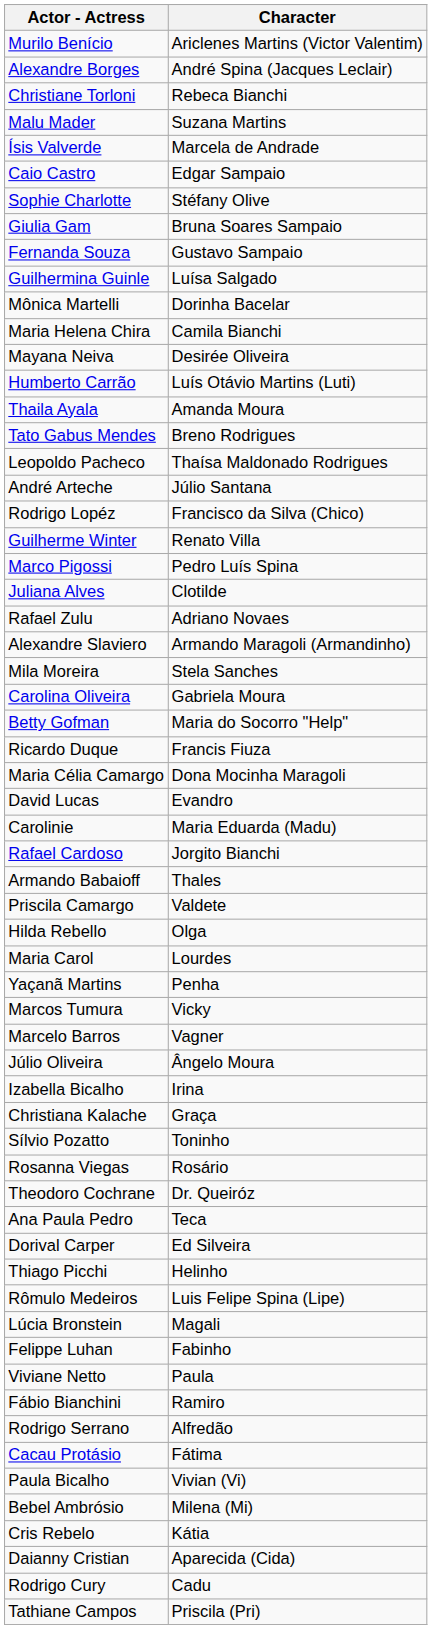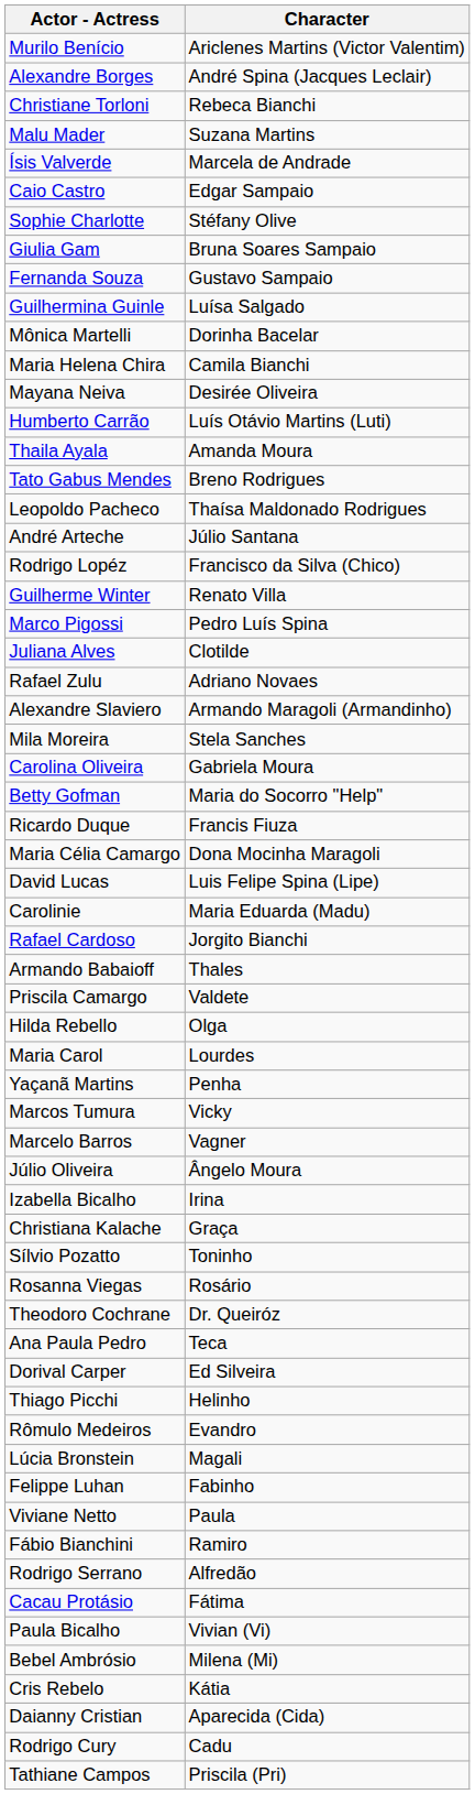 <table class="wikitable sortable">
 <tr>
 <th>Actor - Actress</th>
 <th>Character</th>
 </tr>
 <tr>
 <td><a href='#'>Murilo Benício</a></td>
 <td>Ariclenes Martins (Victor Valentim)</td>
 </tr>
 <tr>
 <td><a href='#'>Alexandre Borges</a></td>
 <td>André Spina (Jacques Leclair)</td>
 </tr>
 <tr>
 <td><a href='#'>Christiane Torloni</a></td>
 <td>Rebeca Bianchi</td>
 </tr>
 <tr>
 <td><a href='#'>Malu Mader</a></td>
 <td>Suzana Martins</td>
 </tr>
 <tr>
 <td><a href='#'>Ísis Valverde</a></td>
 <td>Marcela de Andrade</td>
 </tr>
 <tr>
 <td><a href='#'>Caio Castro</a></td>
 <td>Edgar Sampaio</td>
 </tr>
 <tr>
 <td><a href='#'>Sophie Charlotte</a></td>
 <td>Stéfany Olive</td>
 </tr>
 <tr>
 <td><a href='#'>Giulia Gam</a></td>
 <td>Bruna Soares Sampaio</td>
 </tr>
 <tr>
 <td><a href='#'>Fernanda Souza</a></td>
 <td>Gustavo Sampaio</td>
 </tr>
 <tr>
 <td><a href='#'>Guilhermina Guinle</a></td>
 <td>Luísa Salgado</td>
 </tr>
 <tr>
 <td>Mônica Martelli</td>
 <td>Dorinha Bacelar</td>
 </tr>
 <tr>
 <td>Maria Helena Chira</td>
 <td>Camila Bianchi</td>
 </tr>
 <tr>
 <td>Mayana Neiva</td>
 <td>Desirée Oliveira</td>
 </tr>
 <tr>
 <td><a href='#'>Humberto Carrão</a></td>
 <td>Luís Otávio Martins (Luti)</td>
 </tr>
 <tr>
 <td><a href='#'>Thaila Ayala</a></td>
 <td>Amanda Moura</td>
 </tr>
 <tr>
 <td><a href='#'>Tato Gabus Mendes</a></td>
 <td>Breno Rodrigues</td>
 </tr>
 <tr>
 <td>Leopoldo Pacheco</td>
 <td>Thaísa Maldonado Rodrigues</td>
 </tr>
 <tr>
 <td>André Arteche</td>
 <td>Júlio Santana</td>
 </tr>
 <tr>
 <td>Rodrigo Lopéz</td>
 <td>Francisco da Silva (Chico)</td>
 </tr>
 <tr>
 <td><a href='#'>Guilherme Winter</a></td>
 <td>Renato Villa</td>
 </tr>
 <tr>
 <td><a href='#'>Marco Pigossi</a></td>
 <td>Pedro Luís Spina</td>
 </tr>
 <tr>
 <td><a href='#'>Juliana Alves</a></td>
 <td>Clotilde</td>
 </tr>
 <tr>
 <td>Rafael Zulu</td>
 <td>Adriano Novaes</td>
 </tr>
 <tr>
 <td>Alexandre Slaviero</td>
 <td>Armando Maragoli (Armandinho)</td>
 </tr>
 <tr>
 <td>Mila Moreira</td>
 <td>Stela Sanches</td>
 </tr>
 <tr>
 <td><a href='#'>Carolina Oliveira</a></td>
 <td>Gabriela Moura</td>
 </tr>
 <tr>
 <td><a href='#'>Betty Gofman</a></td>
 <td>Maria do Socorro "Help"</td>
 </tr>
 <tr>
 <td>Ricardo Duque</td>
 <td>Francis Fiuza</td>
 </tr>
 <tr>
 <td>Maria Célia Camargo</td>
 <td>Dona Mocinha Maragoli</td>
 </tr>
 <tr>
 <td>David Lucas</td>
-<td>Evandro</td>
+<td>Luis Felipe Spina (Lipe)</td>
 </tr>
 <tr>
 <td>Carolinie</td>
 <td>Maria Eduarda (Madu)</td>
 </tr>
 <tr>
 <td><a href='#'>Rafael Cardoso</a></td>
 <td>Jorgito Bianchi</td>
 </tr>
 <tr>
 <td>Armando Babaioff</td>
 <td>Thales</td>
 </tr>
 <tr>
 <td>Priscila Camargo</td>
 <td>Valdete</td>
 </tr>
 <tr>
 <td>Hilda Rebello</td>
 <td>Olga</td>
 </tr>
 <tr>
 <td>Maria Carol</td>
 <td>Lourdes</td>
 </tr>
 <tr>
 <td>Yaçanã Martins</td>
 <td>Penha</td>
 </tr>
 <tr>
 <td>Marcos Tumura</td>
 <td>Vicky</td>
 </tr>
 <tr>
 <td>Marcelo Barros</td>
 <td>Vagner</td>
 </tr>
 <tr>
 <td>Júlio Oliveira</td>
 <td>Ângelo Moura</td>
 </tr>
 <tr>
 <td>Izabella Bicalho</td>
 <td>Irina</td>
 </tr>
 <tr>
 <td>Christiana Kalache</td>
 <td>Graça</td>
 </tr>
 <tr>
 <td>Sílvio Pozatto</td>
 <td>Toninho</td>
 </tr>
 <tr>
 <td>Rosanna Viegas</td>
 <td>Rosário</td>
 </tr>
 <tr>
 <td>Theodoro Cochrane</td>
 <td>Dr. Queiróz</td>
 </tr>
 <tr>
 <td>Ana Paula Pedro</td>
 <td>Teca</td>
 </tr>
 <tr>
 <td>Dorival Carper</td>
 <td>Ed Silveira</td>
 </tr>
 <tr>
 <td>Thiago Picchi</td>
 <td>Helinho</td>
 </tr>
 <tr>
 <td>Rômulo Medeiros</td>
-<td>Luis Felipe Spina (Lipe)</td>
+<td>Evandro</td>
 </tr>
 <tr>
 <td>Lúcia Bronstein</td>
 <td>Magali</td>
 </tr>
 <tr>
 <td>Felippe Luhan</td>
 <td>Fabinho</td>
 </tr>
 <tr>
 <td>Viviane Netto</td>
 <td>Paula</td>
 </tr>
 <tr>
 <td>Fábio Bianchini</td>
 <td>Ramiro</td>
 </tr>
 <tr>
 <td>Rodrigo Serrano</td>
 <td>Alfredão</td>
 </tr>
 <tr>
 <td><a href='#'>Cacau Protásio</a></td>
 <td>Fátima</td>
 </tr>
 <tr>
 <td>Paula Bicalho</td>
 <td>Vivian (Vi)</td>
 </tr>
 <tr>
 <td>Bebel Ambrósio</td>
 <td>Milena (Mi)</td>
 </tr>
 <tr>
 <td>Cris Rebelo</td>
 <td>Kátia</td>
 </tr>
 <tr>
 <td>Daianny Cristian</td>
 <td>Aparecida (Cida)</td>
 </tr>
 <tr>
 <td>Rodrigo Cury</td>
 <td>Cadu</td>
 </tr>
 <tr>
 <td>Tathiane Campos</td>
 <td>Priscila (Pri)</td>
 </tr>
 <tr>
 </tr>
 </table>
